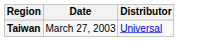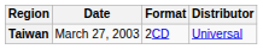 <table class="wikitable plainrowheaders">
 <tr>
 <th>Region</th>
 <th>Date</th>
+<th>Format</th>
 <th>Distributor</th>
 </tr>
 <tr>
 <th scope="row">Taiwan</th>
 <td>March 27, 2003</td>
+<td>2<a href='#'>CD</a></td>
 <td><a href='#'>Universal</a></td>
 </tr>
 </table>
